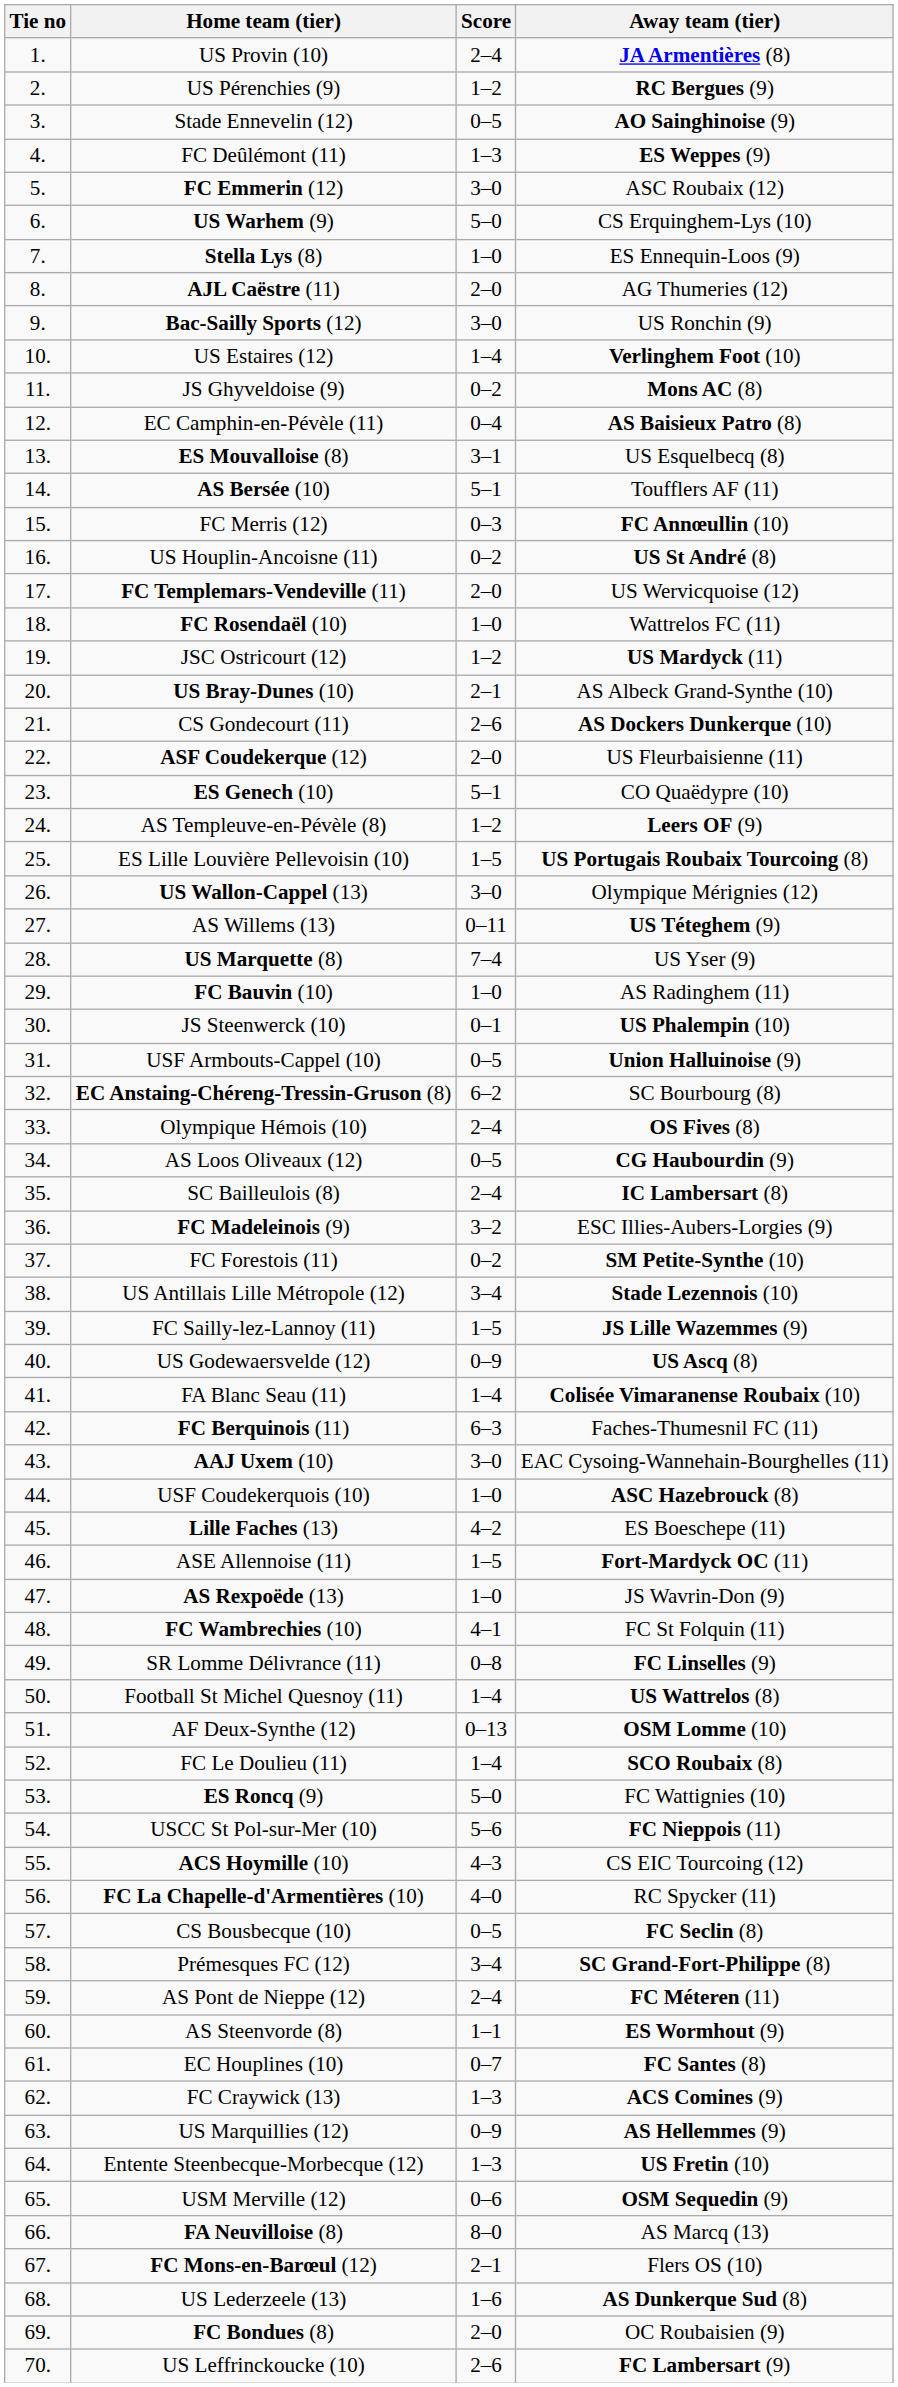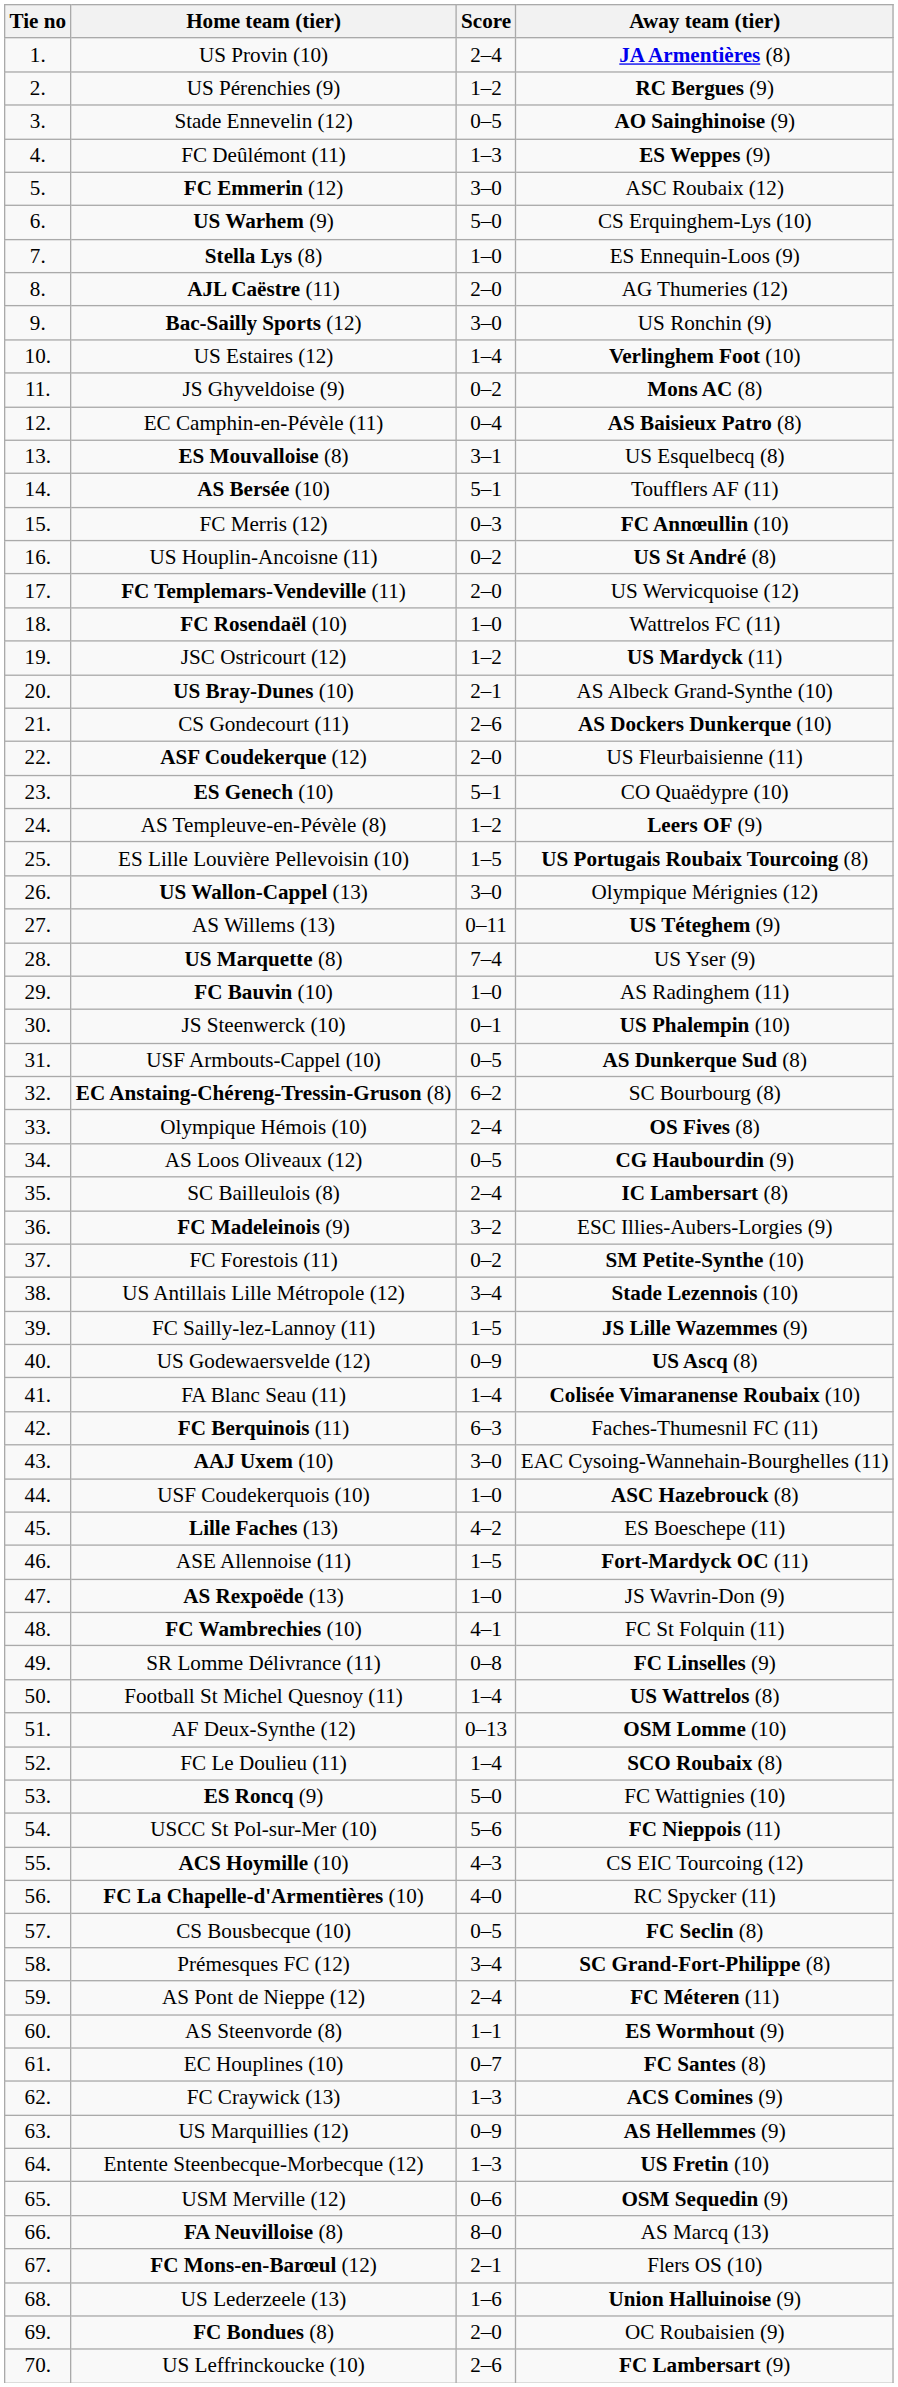 <table class="wikitable" style="text-align: center">
 <tr>
 <th>Tie no</th>
 <th>Home team (tier)</th>
 <th>Score</th>
 <th>Away team (tier)</th>
 </tr>
 <tr>
 <td>1.</td>
 <td>US Provin (10)</td>
 <td>2–4</td>
 <td><strong><a href='#'>JA Armentières</a></strong> (8)</td>
 </tr>
 <tr>
 <td>2.</td>
 <td>US Pérenchies (9)</td>
 <td>1–2</td>
 <td><strong>RC Bergues</strong> (9)</td>
 </tr>
 <tr>
 <td>3.</td>
 <td>Stade Ennevelin (12)</td>
 <td>0–5</td>
 <td><strong>AO Sainghinoise</strong> (9)</td>
 </tr>
 <tr>
 <td>4.</td>
 <td>FC Deûlémont (11)</td>
 <td>1–3</td>
 <td><strong>ES Weppes</strong> (9)</td>
 </tr>
 <tr>
 <td>5.</td>
 <td><strong>FC Emmerin</strong> (12)</td>
 <td>3–0</td>
 <td>ASC Roubaix (12)</td>
 </tr>
 <tr>
 <td>6.</td>
 <td><strong>US Warhem</strong> (9)</td>
 <td>5–0</td>
 <td>CS Erquinghem-Lys (10)</td>
 </tr>
 <tr>
 <td>7.</td>
 <td><strong>Stella Lys</strong> (8)</td>
 <td>1–0</td>
 <td>ES Ennequin-Loos (9)</td>
 </tr>
 <tr>
 <td>8.</td>
 <td><strong>AJL Caëstre</strong> (11)</td>
 <td>2–0</td>
 <td>AG Thumeries (12)</td>
 </tr>
 <tr>
 <td>9.</td>
 <td><strong>Bac-Sailly Sports</strong> (12)</td>
 <td>3–0</td>
 <td>US Ronchin (9)</td>
 </tr>
 <tr>
 <td>10.</td>
 <td>US Estaires (12)</td>
 <td>1–4</td>
 <td><strong>Verlinghem Foot</strong> (10)</td>
 </tr>
 <tr>
 <td>11.</td>
 <td>JS Ghyveldoise (9)</td>
 <td>0–2</td>
 <td><strong>Mons AC</strong> (8)</td>
 </tr>
 <tr>
 <td>12.</td>
 <td>EC Camphin-en-Pévèle (11)</td>
 <td>0–4</td>
 <td><strong>AS Baisieux Patro</strong> (8)</td>
 </tr>
 <tr>
 <td>13.</td>
 <td><strong>ES Mouvalloise</strong> (8)</td>
 <td>3–1</td>
 <td>US Esquelbecq (8)</td>
 </tr>
 <tr>
 <td>14.</td>
 <td><strong>AS Bersée</strong> (10)</td>
 <td>5–1 </td>
 <td>Toufflers AF (11)</td>
 </tr>
 <tr>
 <td>15.</td>
 <td>FC Merris (12)</td>
 <td>0–3</td>
 <td><strong>FC Annœullin</strong> (10)</td>
 </tr>
 <tr>
 <td>16.</td>
 <td>US Houplin-Ancoisne (11)</td>
 <td>0–2</td>
 <td><strong>US St André</strong> (8)</td>
 </tr>
 <tr>
 <td>17.</td>
 <td><strong>FC Templemars-Vendeville</strong> (11)</td>
 <td>2–0</td>
 <td>US Wervicquoise (12)</td>
 </tr>
 <tr>
 <td>18.</td>
 <td><strong>FC Rosendaël</strong> (10)</td>
 <td>1–0</td>
 <td>Wattrelos FC (11)</td>
 </tr>
 <tr>
 <td>19.</td>
 <td>JSC Ostricourt (12)</td>
 <td>1–2</td>
 <td><strong>US Mardyck</strong> (11)</td>
 </tr>
 <tr>
 <td>20.</td>
 <td><strong>US Bray-Dunes</strong> (10)</td>
 <td>2–1</td>
 <td>AS Albeck Grand-Synthe (10)</td>
 </tr>
 <tr>
 <td>21.</td>
 <td>CS Gondecourt (11)</td>
 <td>2–6</td>
 <td><strong>AS Dockers Dunkerque</strong> (10)</td>
 </tr>
 <tr>
 <td>22.</td>
 <td><strong>ASF Coudekerque</strong> (12)</td>
 <td>2–0</td>
 <td>US Fleurbaisienne (11)</td>
 </tr>
 <tr>
 <td>23.</td>
 <td><strong>ES Genech</strong> (10)</td>
 <td>5–1</td>
 <td>CO Quaëdypre (10)</td>
 </tr>
 <tr>
 <td>24.</td>
 <td>AS Templeuve-en-Pévèle (8)</td>
 <td>1–2</td>
 <td><strong>Leers OF</strong> (9)</td>
 </tr>
 <tr>
 <td>25.</td>
 <td>ES Lille Louvière Pellevoisin (10)</td>
 <td>1–5</td>
 <td><strong>US Portugais Roubaix Tourcoing</strong> (8)</td>
 </tr>
 <tr>
 <td>26.</td>
 <td><strong>US Wallon-Cappel</strong> (13)</td>
 <td>3–0</td>
 <td>Olympique Mérignies (12)</td>
 </tr>
 <tr>
 <td>27.</td>
 <td>AS Willems (13)</td>
 <td>0–11</td>
 <td><strong>US Téteghem</strong> (9)</td>
 </tr>
 <tr>
 <td>28.</td>
 <td><strong>US Marquette</strong> (8)</td>
 <td>7–4</td>
 <td>US Yser (9)</td>
 </tr>
 <tr>
 <td>29.</td>
 <td><strong>FC Bauvin</strong> (10)</td>
 <td>1–0</td>
 <td>AS Radinghem (11)</td>
 </tr>
 <tr>
 <td>30.</td>
 <td>JS Steenwerck (10)</td>
 <td>0–1</td>
 <td><strong>US Phalempin</strong> (10)</td>
 </tr>
 <tr>
 <td>31.</td>
 <td>USF Armbouts-Cappel (10)</td>
 <td>0–5</td>
-<td><strong>Union Halluinoise</strong> (9)</td>
+<td><strong>AS Dunkerque Sud</strong> (8)</td>
 </tr>
 <tr>
 <td>32.</td>
 <td><strong>EC Anstaing-Chéreng-Tressin-Gruson</strong> (8)</td>
 <td>6–2</td>
 <td>SC Bourbourg (8)</td>
 </tr>
 <tr>
 <td>33.</td>
 <td>Olympique Hémois (10)</td>
 <td>2–4</td>
 <td><strong>OS Fives</strong> (8)</td>
 </tr>
 <tr>
 <td>34.</td>
 <td>AS Loos Oliveaux (12)</td>
 <td>0–5</td>
 <td><strong>CG Haubourdin</strong> (9)</td>
 </tr>
 <tr>
 <td>35.</td>
 <td>SC Bailleulois (8)</td>
 <td>2–4</td>
 <td><strong>IC Lambersart</strong> (8)</td>
 </tr>
 <tr>
 <td>36.</td>
 <td><strong>FC Madeleinois</strong> (9)</td>
 <td>3–2</td>
 <td>ESC Illies-Aubers-Lorgies (9)</td>
 </tr>
 <tr>
 <td>37.</td>
 <td>FC Forestois (11)</td>
 <td>0–2</td>
 <td><strong>SM Petite-Synthe</strong> (10)</td>
 </tr>
 <tr>
 <td>38.</td>
 <td>US Antillais Lille Métropole (12)</td>
 <td>3–4 </td>
 <td><strong>Stade Lezennois</strong> (10)</td>
 </tr>
 <tr>
 <td>39.</td>
 <td>FC Sailly-lez-Lannoy (11)</td>
 <td>1–5</td>
 <td><strong>JS Lille Wazemmes</strong> (9)</td>
 </tr>
 <tr>
 <td>40.</td>
 <td>US Godewaersvelde (12)</td>
 <td>0–9</td>
 <td><strong>US Ascq</strong> (8)</td>
 </tr>
 <tr>
 <td>41.</td>
 <td>FA Blanc Seau (11)</td>
 <td>1–4</td>
 <td><strong>Colisée Vimaranense Roubaix</strong> (10)</td>
 </tr>
 <tr>
 <td>42.</td>
 <td><strong>FC Berquinois</strong> (11)</td>
 <td>6–3 </td>
 <td>Faches-Thumesnil FC (11)</td>
 </tr>
 <tr>
 <td>43.</td>
 <td><strong>AAJ Uxem</strong> (10)</td>
 <td>3–0</td>
 <td>EAC Cysoing-Wannehain-Bourghelles (11)</td>
 </tr>
 <tr>
 <td>44.</td>
 <td>USF Coudekerquois (10)</td>
 <td>1–0</td>
 <td><strong>ASC Hazebrouck</strong> (8)</td>
 </tr>
 <tr>
 <td>45.</td>
 <td><strong>Lille Faches</strong> (13)</td>
 <td>4–2</td>
 <td>ES Boeschepe (11)</td>
 </tr>
 <tr>
 <td>46.</td>
 <td>ASE Allennoise (11)</td>
 <td>1–5</td>
 <td><strong>Fort-Mardyck OC</strong> (11)</td>
 </tr>
 <tr>
 <td>47.</td>
 <td><strong>AS Rexpoëde</strong> (13)</td>
 <td>1–0</td>
 <td>JS Wavrin-Don (9)</td>
 </tr>
 <tr>
 <td>48.</td>
 <td><strong>FC Wambrechies</strong> (10)</td>
 <td>4–1</td>
 <td>FC St Folquin (11)</td>
 </tr>
 <tr>
 <td>49.</td>
 <td>SR Lomme Délivrance (11)</td>
 <td>0–8</td>
 <td><strong>FC Linselles</strong> (9)</td>
 </tr>
 <tr>
 <td>50.</td>
 <td>Football St Michel Quesnoy (11)</td>
 <td>1–4</td>
 <td><strong>US Wattrelos</strong> (8)</td>
 </tr>
 <tr>
 <td>51.</td>
 <td>AF Deux-Synthe (12)</td>
 <td>0–13</td>
 <td><strong>OSM Lomme</strong> (10)</td>
 </tr>
 <tr>
 <td>52.</td>
 <td>FC Le Doulieu (11)</td>
 <td>1–4</td>
 <td><strong>SCO Roubaix</strong> (8)</td>
 </tr>
 <tr>
 <td>53.</td>
 <td><strong>ES Roncq</strong> (9)</td>
 <td>5–0</td>
 <td>FC Wattignies (10)</td>
 </tr>
 <tr>
 <td>54.</td>
 <td>USCC St Pol-sur-Mer (10)</td>
 <td>5–6</td>
 <td><strong>FC Nieppois</strong> (11)</td>
 </tr>
 <tr>
 <td>55.</td>
 <td><strong>ACS Hoymille</strong> (10)</td>
 <td>4–3</td>
 <td>CS EIC Tourcoing (12)</td>
 </tr>
 <tr>
 <td>56.</td>
 <td><strong>FC La Chapelle-d'Armentières</strong> (10)</td>
 <td>4–0</td>
 <td>RC Spycker (11)</td>
 </tr>
 <tr>
 <td>57.</td>
 <td>CS Bousbecque (10)</td>
 <td>0–5</td>
 <td><strong>FC Seclin</strong> (8)</td>
 </tr>
 <tr>
 <td>58.</td>
 <td>Prémesques FC (12)</td>
 <td>3–4</td>
 <td><strong>SC Grand-Fort-Philippe</strong> (8)</td>
 </tr>
 <tr>
 <td>59.</td>
 <td>AS Pont de Nieppe (12)</td>
 <td>2–4</td>
 <td><strong>FC Méteren</strong> (11)</td>
 </tr>
 <tr>
 <td>60.</td>
 <td>AS Steenvorde (8)</td>
 <td>1–1 </td>
 <td><strong>ES Wormhout</strong> (9)</td>
 </tr>
 <tr>
 <td>61.</td>
 <td>EC Houplines (10)</td>
 <td>0–7</td>
 <td><strong>FC Santes</strong> (8)</td>
 </tr>
 <tr>
 <td>62.</td>
 <td>FC Craywick (13)</td>
 <td>1–3</td>
 <td><strong>ACS Comines</strong> (9)</td>
 </tr>
 <tr>
 <td>63.</td>
 <td>US Marquillies (12)</td>
 <td>0–9</td>
 <td><strong>AS Hellemmes</strong> (9)</td>
 </tr>
 <tr>
 <td>64.</td>
 <td>Entente Steenbecque-Morbecque (12)</td>
 <td>1–3</td>
 <td><strong>US Fretin</strong> (10)</td>
 </tr>
 <tr>
 <td>65.</td>
 <td>USM Merville (12)</td>
 <td>0–6</td>
 <td><strong>OSM Sequedin</strong> (9)</td>
 </tr>
 <tr>
 <td>66.</td>
 <td><strong>FA Neuvilloise</strong> (8)</td>
 <td>8–0</td>
 <td>AS Marcq (13)</td>
 </tr>
 <tr>
 <td>67.</td>
 <td><strong>FC Mons-en-Barœul</strong> (12)</td>
 <td>2–1</td>
 <td>Flers OS (10)</td>
 </tr>
 <tr>
 <td>68.</td>
 <td>US Lederzeele (13)</td>
 <td>1–6</td>
-<td><strong>AS Dunkerque Sud</strong> (8)</td>
+<td><strong>Union Halluinoise</strong> (9)</td>
 </tr>
 <tr>
 <td>69.</td>
 <td><strong>FC Bondues</strong> (8)</td>
 <td>2–0</td>
 <td>OC Roubaisien (9)</td>
 </tr>
 <tr>
 <td>70.</td>
 <td>US Leffrinckoucke (10)</td>
 <td>2–6</td>
 <td><strong>FC Lambersart</strong> (9)</td>
 </tr>
 </table>
